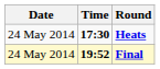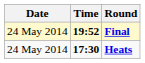 <table class="wikitable">
 <tr>
 <th>Date</th>
 <th>Time</th>
 <th>Round</th>
 </tr>
+<tr style=background:lemonchiffon>
+<td>24 May 2014</td>
+<td><strong>19:52</strong></td>
+<td><strong><a href='#'>Final</a></strong></td>
+</tr>
 <tr>
 <td>24 May 2014</td>
 <td><strong>17:30</strong></td>
 <td><strong><a href='#'>Heats</a></strong></td>
 </tr>
-<tr style=background:lemonchiffon>
-<td>24 May 2014</td>
-<td><strong>19:52</strong></td>
-<td><strong><a href='#'>Final</a></strong></td>
-</tr>
 </table>
